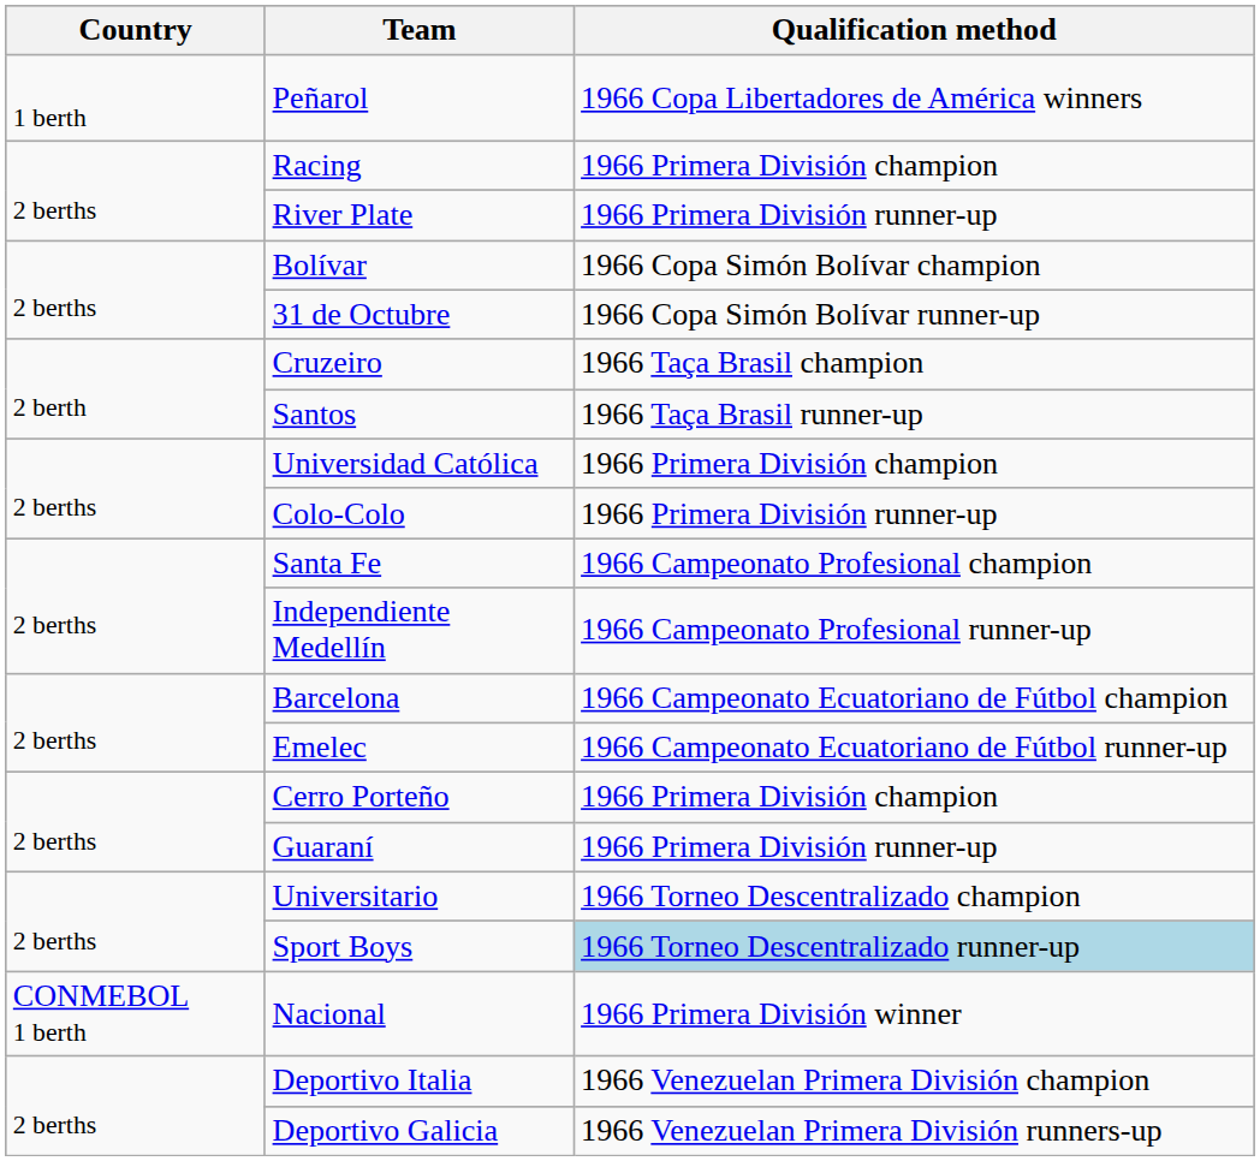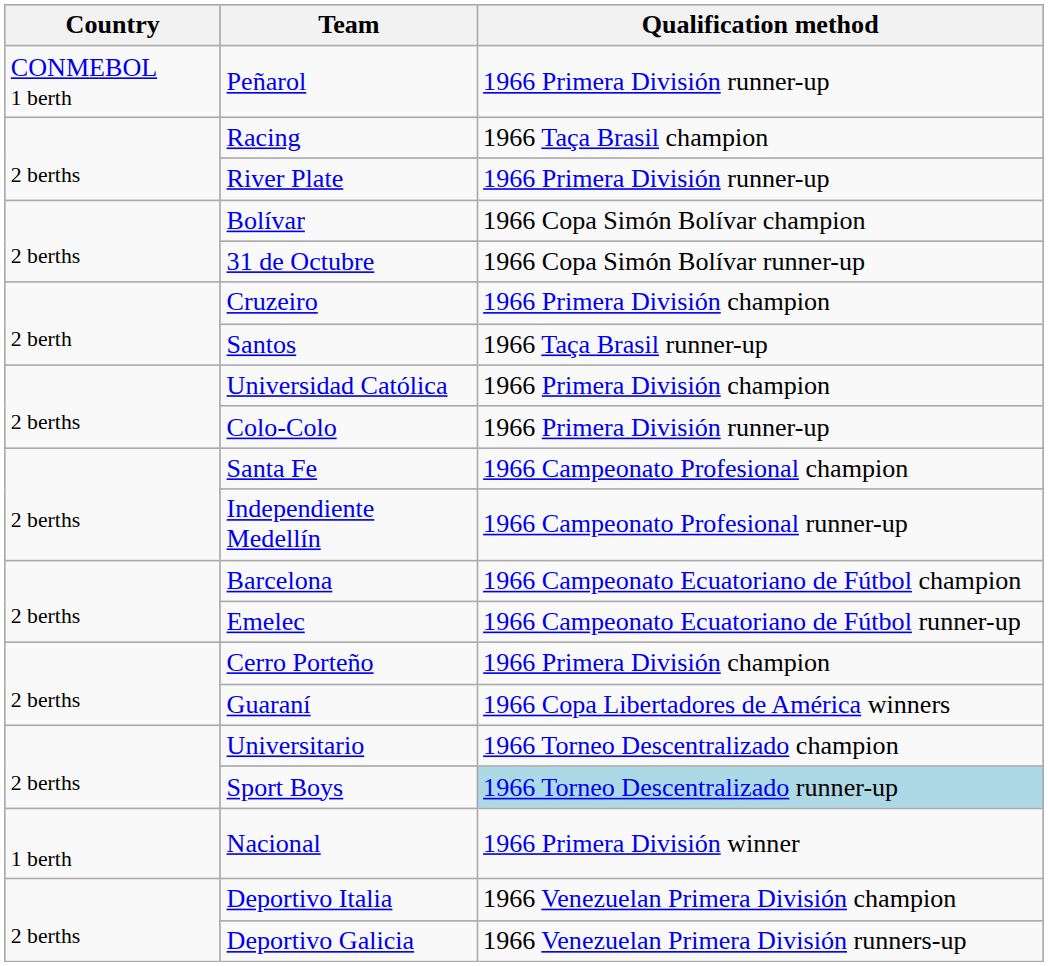 <table class="wikitable">
 <tr>
 <th width=125>Country</th>
 <th width=150>Team</th>
 <th width=340>Qualification method</th>
 </tr>
 <tr>
-<td><br><small>1 berth</small></td>
+<td><a href='#'>CONMEBOL</a><br><small>1 berth</small></td>
 <td><a href='#'>Peñarol</a></td>
-<td><a href='#'>1966 Copa Libertadores de América</a> winners</td>
+<td><a href='#'>1966 Primera División</a> runner-up</td>
 </tr>
 <tr>
 <td rowspan="2"><br><small>2 berths</small></td>
 <td><a href='#'>Racing</a></td>
-<td><a href='#'>1966 Primera División</a> champion</td>
+<td>1966 <a href='#'>Taça Brasil</a> champion</td>
 </tr>
 <tr>
 <td><a href='#'>River Plate</a></td>
 <td><a href='#'>1966 Primera División</a> runner-up</td>
 </tr>
 <tr>
 <td rowspan="2"><br><small>2 berths</small></td>
 <td><a href='#'>Bolívar</a></td>
 <td>1966 Copa Simón Bolívar champion</td>
 </tr>
 <tr>
 <td><a href='#'>31 de Octubre</a></td>
 <td>1966 Copa Simón Bolívar runner-up</td>
 </tr>
 <tr>
 <td rowspan="2"><br><small>2 berth</small></td>
 <td><a href='#'>Cruzeiro</a></td>
-<td>1966 <a href='#'>Taça Brasil</a> champion</td>
+<td><a href='#'>1966 Primera División</a> champion</td>
 </tr>
 <tr>
 <td><a href='#'>Santos</a></td>
 <td>1966 <a href='#'>Taça Brasil</a> runner-up</td>
 </tr>
 <tr>
 <td rowspan="2"><br><small>2 berths</small></td>
 <td><a href='#'>Universidad Católica</a></td>
 <td>1966 <a href='#'>Primera División</a> champion</td>
 </tr>
 <tr>
 <td><a href='#'>Colo-Colo</a></td>
 <td>1966 <a href='#'>Primera División</a> runner-up</td>
 </tr>
 <tr>
 <td rowspan="2"><br><small>2 berths</small></td>
 <td><a href='#'>Santa Fe</a></td>
 <td><a href='#'>1966 Campeonato Profesional</a> champion</td>
 </tr>
 <tr>
 <td><a href='#'>Independiente Medellín</a></td>
 <td><a href='#'>1966 Campeonato Profesional</a> runner-up</td>
 </tr>
 <tr>
 <td rowspan="2"><br><small>2 berths</small></td>
 <td><a href='#'>Barcelona</a></td>
 <td><a href='#'>1966 Campeonato Ecuatoriano de Fútbol</a> champion</td>
 </tr>
 <tr>
 <td><a href='#'>Emelec</a></td>
 <td><a href='#'>1966 Campeonato Ecuatoriano de Fútbol</a> runner-up</td>
 </tr>
 <tr>
 <td rowspan="2"><br><small>2 berths</small></td>
 <td><a href='#'>Cerro Porteño</a></td>
 <td><a href='#'>1966 Primera División</a> champion</td>
 </tr>
 <tr>
 <td><a href='#'>Guaraní</a></td>
-<td><a href='#'>1966 Primera División</a> runner-up</td>
+<td><a href='#'>1966 Copa Libertadores de América</a> winners</td>
 </tr>
 <tr>
 <td rowspan="2"><br><small>2 berths</small></td>
 <td><a href='#'>Universitario</a></td>
 <td><a href='#'>1966 Torneo Descentralizado</a> champion</td>
 </tr>
 <tr>
 <td><a href='#'>Sport Boys</a></td>
 <td style="background: lightblue;"><a href='#'>1966 Torneo Descentralizado</a> runner-up</td>
 </tr>
 <tr>
-<td><a href='#'>CONMEBOL</a><br><small>1 berth</small></td>
+<td><br><small>1 berth</small></td>
 <td><a href='#'>Nacional</a></td>
 <td><a href='#'>1966 Primera División</a> winner</td>
 </tr>
 <tr>
 <td rowspan="2"><br><small>2 berths</small></td>
 <td><a href='#'>Deportivo Italia</a></td>
 <td>1966 <a href='#'>Venezuelan Primera División</a> champion</td>
 </tr>
 <tr>
 <td><a href='#'>Deportivo Galicia</a></td>
 <td>1966 <a href='#'>Venezuelan Primera División</a> runners-up</td>
 </tr>
 </table>
